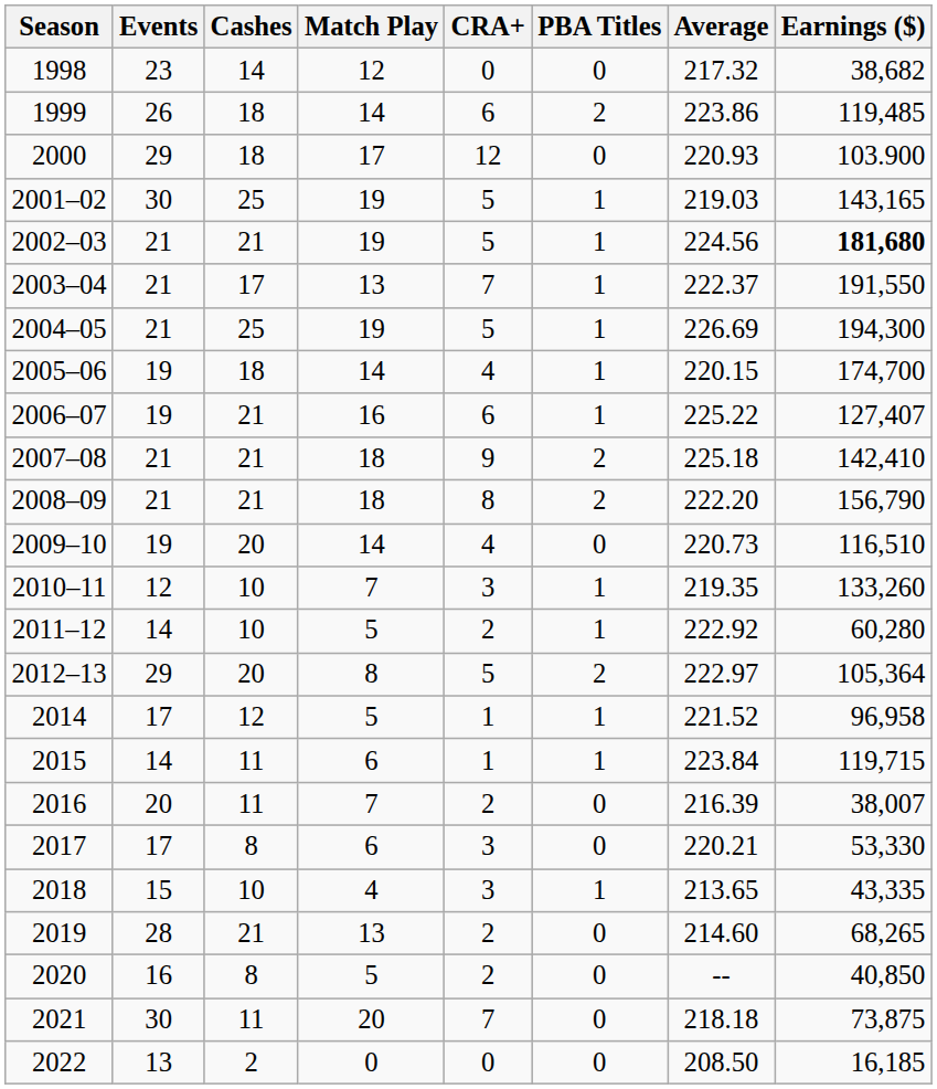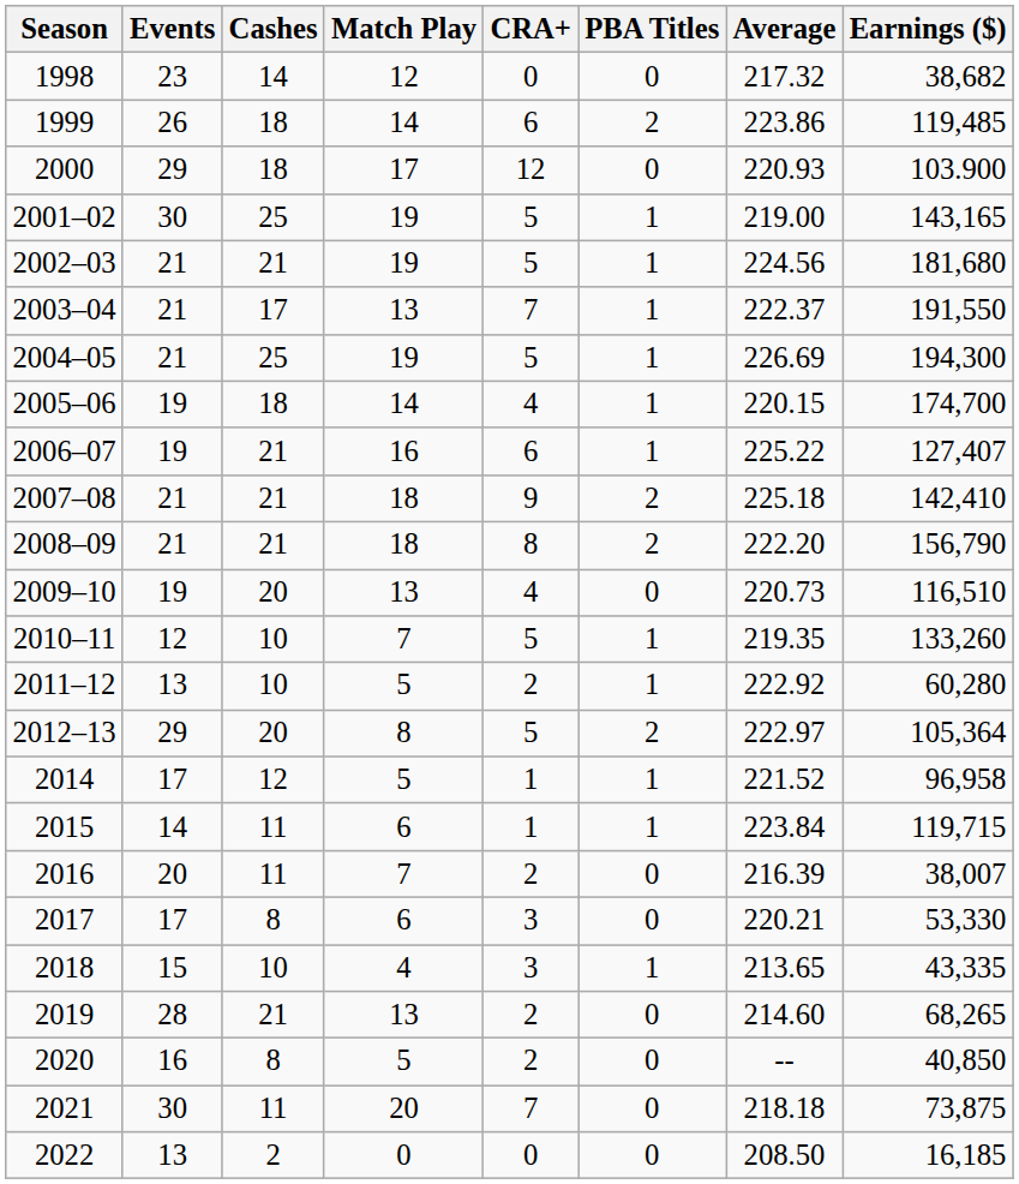 <table class="wikitable" style="text-align:center">
 <tr>
 <th>Season</th>
 <th>Events</th>
 <th>Cashes</th>
 <th>Match Play</th>
 <th>CRA+</th>
 <th>PBA Titles</th>
 <th>Average</th>
 <th>Earnings ($)</th>
 </tr>
 <tr>
 <td>1998</td>
 <td>23</td>
 <td>14</td>
 <td>12</td>
 <td>0</td>
 <td>0</td>
 <td>217.32</td>
 <td align=right>38,682</td>
 </tr>
 <tr>
 <td>1999</td>
 <td>26</td>
 <td>18</td>
 <td>14</td>
 <td>6</td>
 <td>2</td>
 <td>223.86</td>
 <td align=right>119,485</td>
 </tr>
 <tr>
 <td>2000</td>
 <td>29</td>
 <td>18</td>
 <td>17</td>
 <td>12</td>
 <td>0</td>
 <td>220.93</td>
 <td align=right>103.900</td>
 </tr>
 <tr>
 <td>2001–02</td>
 <td>30</td>
 <td>25</td>
 <td>19</td>
 <td>5</td>
 <td>1</td>
-<td>219.03</td>
+<td>219.00</td>
 <td align=right>143,165</td>
 </tr>
 <tr>
 <td>2002–03</td>
 <td>21</td>
 <td>21</td>
 <td>19</td>
 <td>5</td>
 <td>1</td>
 <td>224.56</td>
-<td align=right><strong>181,680</strong></td>
+<td align=right>181,680</td>
 </tr>
 <tr>
 <td>2003–04</td>
 <td>21</td>
 <td>17</td>
 <td>13</td>
 <td>7</td>
 <td>1</td>
 <td>222.37</td>
 <td align=right>191,550</td>
 </tr>
 <tr>
 <td>2004–05</td>
 <td>21</td>
 <td>25</td>
 <td>19</td>
 <td>5</td>
 <td>1</td>
 <td>226.69</td>
 <td align=right>194,300</td>
 </tr>
 <tr>
 <td>2005–06</td>
 <td>19</td>
 <td>18</td>
 <td>14</td>
 <td>4</td>
 <td>1</td>
 <td>220.15</td>
 <td align=right>174,700</td>
 </tr>
 <tr>
 <td>2006–07</td>
 <td>19</td>
 <td>21</td>
 <td>16</td>
 <td>6</td>
 <td>1</td>
 <td>225.22</td>
 <td align=right>127,407</td>
 </tr>
 <tr>
 <td>2007–08</td>
 <td>21</td>
 <td>21</td>
 <td>18</td>
 <td>9</td>
 <td>2</td>
 <td>225.18</td>
 <td align=right>142,410</td>
 </tr>
 <tr>
 <td>2008–09</td>
 <td>21</td>
 <td>21</td>
 <td>18</td>
 <td>8</td>
 <td>2</td>
 <td>222.20</td>
 <td align=right>156,790</td>
 </tr>
 <tr>
 <td>2009–10</td>
 <td>19</td>
 <td>20</td>
-<td>14</td>
+<td>13</td>
 <td>4</td>
 <td>0</td>
 <td>220.73</td>
 <td align=right>116,510</td>
 </tr>
 <tr>
 <td>2010–11</td>
 <td>12</td>
 <td>10</td>
 <td>7</td>
-<td>3</td>
+<td>5</td>
 <td>1</td>
 <td>219.35</td>
 <td align=right>133,260</td>
 </tr>
 <tr>
 <td>2011–12</td>
-<td>14</td>
+<td>13</td>
 <td>10</td>
 <td>5</td>
 <td>2</td>
 <td>1</td>
 <td>222.92</td>
 <td align=right>60,280</td>
 </tr>
 <tr>
 <td>2012–13</td>
 <td>29</td>
 <td>20</td>
 <td>8</td>
 <td>5</td>
 <td>2</td>
 <td>222.97</td>
 <td align=right>105,364</td>
 </tr>
 <tr>
 <td>2014</td>
 <td>17</td>
 <td>12</td>
 <td>5</td>
 <td>1</td>
 <td>1</td>
 <td>221.52</td>
 <td align=right>96,958</td>
 </tr>
 <tr>
 <td>2015</td>
 <td>14</td>
 <td>11</td>
 <td>6</td>
 <td>1</td>
 <td>1</td>
 <td>223.84</td>
 <td align=right>119,715</td>
 </tr>
 <tr>
 <td>2016</td>
 <td>20</td>
 <td>11</td>
 <td>7</td>
 <td>2</td>
 <td>0</td>
 <td>216.39</td>
 <td align=right>38,007</td>
 </tr>
 <tr>
 <td>2017</td>
 <td>17</td>
 <td>8</td>
 <td>6</td>
 <td>3</td>
 <td>0</td>
 <td>220.21</td>
 <td align=right>53,330</td>
 </tr>
 <tr>
 <td>2018</td>
 <td>15</td>
 <td>10</td>
 <td>4</td>
 <td>3</td>
 <td>1</td>
 <td>213.65</td>
 <td align=right>43,335</td>
 </tr>
 <tr>
 <td>2019</td>
 <td>28</td>
 <td>21</td>
 <td>13</td>
 <td>2</td>
 <td>0</td>
 <td>214.60</td>
 <td align=right>68,265</td>
 </tr>
 <tr>
 <td>2020</td>
 <td>16</td>
 <td>8</td>
 <td>5</td>
 <td>2</td>
 <td>0</td>
 <td>--</td>
 <td align=right>40,850</td>
 </tr>
 <tr>
 <td>2021</td>
 <td>30</td>
 <td>11</td>
 <td>20</td>
 <td>7</td>
 <td>0</td>
 <td>218.18</td>
 <td align=right>73,875</td>
 </tr>
 <tr>
 <td>2022</td>
 <td>13</td>
 <td>2</td>
 <td>0</td>
 <td>0</td>
 <td>0</td>
 <td>208.50</td>
 <td align=right>16,185</td>
 </tr>
 </table>
